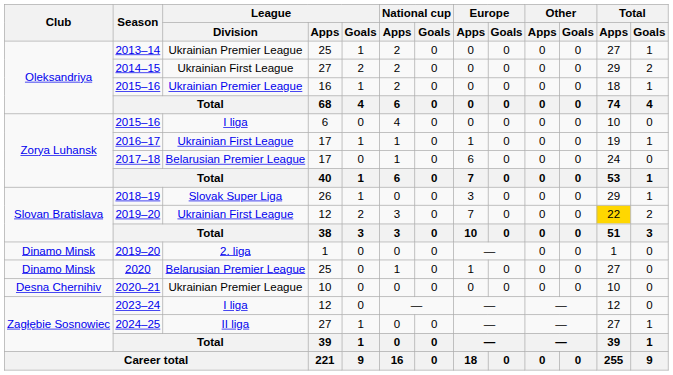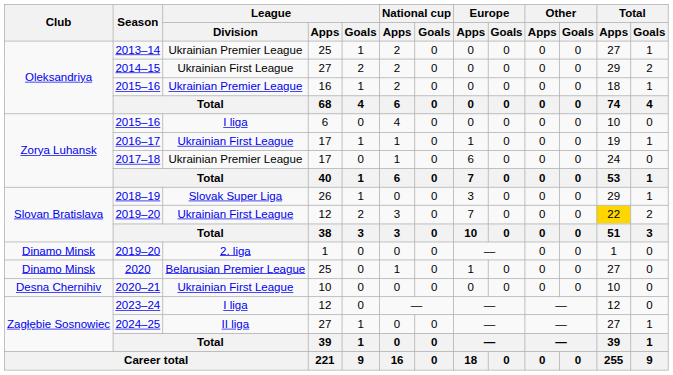 <table class="wikitable" style="text-align:center">
 <tr>
 <th rowspan="2">Club</th>
 <th rowspan="2">Season</th>
 <th colspan="3">League</th>
 <th colspan="2">National cup</th>
 <th colspan="2">Europe</th>
 <th colspan="2">Other</th>
 <th colspan="2">Total</th>
 </tr>
 <tr>
 <th>Division</th>
 <th>Apps</th>
 <th>Goals</th>
 <th>Apps</th>
 <th>Goals</th>
 <th>Apps</th>
 <th>Goals</th>
 <th>Apps</th>
 <th>Goals</th>
 <th>Apps</th>
 <th>Goals</th>
 </tr>
 <tr>
 <td rowspan="4"><a href='#'>Oleksandriya</a></td>
 <td><a href='#'>2013–14</a></td>
 <td>Ukrainian Premier League</td>
 <td>25</td>
 <td>1</td>
 <td>2</td>
 <td>0</td>
 <td>0</td>
 <td>0</td>
 <td>0</td>
 <td>0</td>
 <td>27</td>
 <td>1</td>
 </tr>
 <tr>
 <td><a href='#'>2014–15</a></td>
 <td>Ukrainian First League</td>
 <td>27</td>
 <td>2</td>
 <td>2</td>
 <td>0</td>
 <td>0</td>
 <td>0</td>
 <td>0</td>
 <td>0</td>
 <td>29</td>
 <td>2</td>
 </tr>
 <tr>
 <td><a href='#'>2015–16</a></td>
 <td><a href='#'>Ukrainian Premier League</a></td>
 <td>16</td>
 <td>1</td>
 <td>2</td>
 <td>0</td>
 <td>0</td>
 <td>0</td>
 <td>0</td>
 <td>0</td>
 <td>18</td>
 <td>1</td>
 </tr>
 <tr>
 <th colspan="2">Total</th>
 <th>68</th>
 <th>4</th>
 <th>6</th>
 <th>0</th>
 <th>0</th>
 <th>0</th>
 <th>0</th>
 <th>0</th>
 <th>74</th>
 <th>4</th>
 </tr>
 <tr>
 <td rowspan="4"><a href='#'>Zorya Luhansk</a></td>
 <td><a href='#'>2015–16</a></td>
 <td><a href='#'>I liga</a></td>
 <td>6</td>
 <td>0</td>
 <td>4</td>
 <td>0</td>
 <td>0</td>
 <td>0</td>
 <td>0</td>
 <td>0</td>
 <td>10</td>
 <td>0</td>
 </tr>
 <tr>
 <td><a href='#'>2016–17</a></td>
 <td><a href='#'>Ukrainian First League</a></td>
 <td>17</td>
 <td>1</td>
 <td>1</td>
 <td>0</td>
 <td>1</td>
 <td>0</td>
 <td>0</td>
 <td>0</td>
 <td>19</td>
 <td>1</td>
 </tr>
 <tr>
 <td><a href='#'>2017–18</a></td>
-<td><a href='#'>Belarusian Premier League</a></td>
+<td>Ukrainian Premier League</td>
 <td>17</td>
 <td>0</td>
 <td>1</td>
 <td>0</td>
 <td>6</td>
 <td>0</td>
 <td>0</td>
 <td>0</td>
 <td>24</td>
 <td>0</td>
 </tr>
 <tr>
 <th colspan="2">Total</th>
 <th>40</th>
 <th>1</th>
 <th>6</th>
 <th>0</th>
 <th>7</th>
 <th>0</th>
 <th>0</th>
 <th>0</th>
 <th>53</th>
 <th>1</th>
 </tr>
 <tr>
 <td rowspan="3"><a href='#'>Slovan Bratislava</a></td>
 <td><a href='#'>2018–19</a></td>
 <td><a href='#'>Slovak Super Liga</a></td>
 <td>26</td>
 <td>1</td>
 <td>0</td>
 <td>0</td>
 <td>3</td>
 <td>0</td>
 <td>0</td>
 <td>0</td>
 <td>29</td>
 <td>1</td>
 </tr>
 <tr>
 <td><a href='#'>2019–20</a></td>
 <td><a href='#'>Ukrainian First League</a></td>
 <td>12</td>
 <td>2</td>
 <td>3</td>
 <td>0</td>
 <td>7</td>
 <td>0</td>
 <td>0</td>
 <td>0</td>
 <td style="background: gold;">22</td>
 <td>2</td>
 </tr>
 <tr>
 <th colspan="2">Total</th>
 <th>38</th>
 <th>3</th>
 <th>3</th>
 <th>0</th>
 <th>10</th>
 <th>0</th>
 <th>0</th>
 <th>0</th>
 <th>51</th>
 <th>3</th>
 </tr>
 <tr>
 <td rowspan="1"><a href='#'>Dinamo Minsk</a></td>
 <td><a href='#'>2019–20</a></td>
 <td><a href='#'>2. liga</a></td>
 <td>1</td>
 <td>0</td>
 <td>0</td>
 <td>0</td>
 <td colspan="2">—</td>
 <td>0</td>
 <td>0</td>
 <td>1</td>
 <td>0</td>
 </tr>
 <tr>
 <td rowspan="1"><a href='#'>Dinamo Minsk</a></td>
 <td><a href='#'>2020</a></td>
 <td><a href='#'>Belarusian Premier League</a></td>
 <td>25</td>
 <td>0</td>
 <td>1</td>
 <td>0</td>
 <td>1</td>
 <td>0</td>
 <td>0</td>
 <td>0</td>
 <td>27</td>
 <td>0</td>
 </tr>
 <tr>
 <td rowspan="1"><a href='#'>Desna Chernihiv</a></td>
 <td><a href='#'>2020–21</a></td>
-<td>Ukrainian Premier League</td>
+<td><a href='#'>Ukrainian First League</a></td>
 <td>10</td>
 <td>0</td>
 <td>0</td>
 <td>0</td>
 <td>0</td>
 <td>0</td>
 <td>0</td>
 <td>0</td>
 <td>10</td>
 <td>0</td>
 </tr>
 <tr>
 <td rowspan="3"><a href='#'>Zagłębie Sosnowiec</a></td>
 <td><a href='#'>2023–24</a></td>
 <td><a href='#'>I liga</a></td>
 <td>12</td>
 <td>0</td>
 <td colspan="2">—</td>
 <td colspan="2">—</td>
 <td colspan="2">—</td>
 <td>12</td>
 <td>0</td>
 </tr>
 <tr>
 <td><a href='#'>2024–25</a></td>
 <td><a href='#'>II liga</a></td>
 <td>27</td>
 <td>1</td>
 <td>0</td>
 <td>0</td>
 <td colspan="2">—</td>
 <td colspan="2">—</td>
 <td>27</td>
 <td>1</td>
 </tr>
 <tr>
 <th colspan="2">Total</th>
 <th>39</th>
 <th>1</th>
 <th>0</th>
 <th>0</th>
 <th colspan="2">—</th>
 <th colspan="2">—</th>
 <th>39</th>
 <th>1</th>
 </tr>
 <tr>
 <th colspan="3">Career total</th>
 <th>221</th>
 <th>9</th>
 <th>16</th>
 <th>0</th>
 <th>18</th>
 <th>0</th>
 <th>0</th>
 <th>0</th>
 <th>255</th>
 <th>9</th>
 </tr>
 </table>
